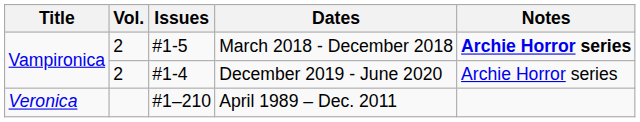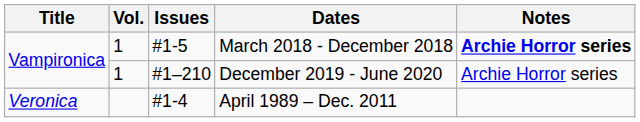 <table class="wikitable">
 <tr>
 <th>Title</th>
 <th>Vol.</th>
 <th>Issues</th>
 <th>Dates</th>
 <th>Notes</th>
 </tr>
 <tr>
 <td rowspan="2"><a href='#'>Vampironica</a></td>
-<td>2</td>
+<td>1</td>
 <td>#1-5</td>
 <td>March 2018 - December 2018</td>
 <td><strong><a href='#'>Archie Horror</a> series</strong></td>
 </tr>
 <tr>
-<td>2</td>
-<td>#1-4</td>
+<td>1</td>
+<td>#1–210</td>
 <td>December 2019 - June 2020</td>
 <td><a href='#'>Archie Horror</a> series</td>
 </tr>
 <tr>
 <td><em><a href='#'>Veronica</a></em></td>
 <td></td>
-<td>#1–210</td>
+<td>#1-4</td>
 <td>April 1989 – Dec. 2011</td>
 <td></td>
 </tr>
 </table>
